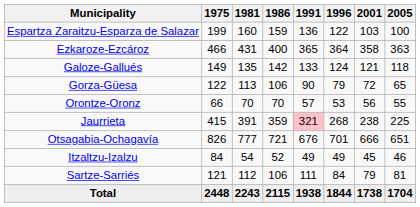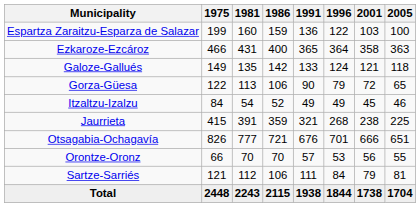 <table class="wikitable" style="text-align:center">
 <tr>
 <th>Municipality</th>
 <th>1975</th>
 <th>1981</th>
 <th>1986</th>
 <th>1991</th>
 <th>1996</th>
 <th>2001</th>
 <th>2005</th>
 </tr>
 <tr>
 <td><a href='#'>Espartza Zaraitzu-Esparza de Salazar</a></td>
 <td>199</td>
 <td>160</td>
 <td>159</td>
 <td>136</td>
 <td>122</td>
 <td>103</td>
 <td>100</td>
 </tr>
 <tr ----->
 <td><a href='#'>Ezkaroze-Ezcároz</a></td>
 <td>466</td>
 <td>431</td>
 <td>400</td>
 <td>365</td>
 <td>364</td>
 <td>358</td>
 <td>363</td>
 </tr>
 <tr ---->
 <td><a href='#'>Galoze-Gallués</a></td>
 <td>149</td>
 <td>135</td>
 <td>142</td>
 <td>133</td>
 <td>124</td>
 <td>121</td>
 <td>118</td>
 </tr>
 <tr ----->
 <td><a href='#'>Gorza-Güesa</a></td>
 <td>122</td>
 <td>113</td>
 <td>106</td>
 <td>90</td>
 <td>79</td>
 <td>72</td>
 <td>65</td>
 </tr>
-<tr ----->
-<td><a href='#'>Orontze-Oronz</a></td>
-<td>66</td>
-<td>70</td>
-<td>70</td>
-<td>57</td>
-<td>53</td>
-<td>56</td>
-<td>55</td>
+<tr ---->
+<td><a href='#'>Itzaltzu-Izalzu</a></td>
+<td>84</td>
+<td>54</td>
+<td>52</td>
+<td>49</td>
+<td>49</td>
+<td>45</td>
+<td>46</td>
 </tr>
 <tr ----->
 <td><a href='#'>Jaurrieta</a></td>
 <td>415</td>
 <td>391</td>
 <td>359</td>
-<td style="background: pink;">321</td>
+<td>321</td>
 <td>268</td>
 <td>238</td>
 <td>225</td>
 </tr>
 <tr ----->
 <td><a href='#'>Otsagabia-Ochagavía</a></td>
 <td>826</td>
 <td>777</td>
 <td>721</td>
 <td>676</td>
 <td>701</td>
 <td>666</td>
 <td>651</td>
 </tr>
-<tr ---->
-<td><a href='#'>Itzaltzu-Izalzu</a></td>
-<td>84</td>
-<td>54</td>
-<td>52</td>
-<td>49</td>
-<td>49</td>
-<td>45</td>
-<td>46</td>
+<tr ----->
+<td><a href='#'>Orontze-Oronz</a></td>
+<td>66</td>
+<td>70</td>
+<td>70</td>
+<td>57</td>
+<td>53</td>
+<td>56</td>
+<td>55</td>
 </tr>
 <tr ----->
 <td><a href='#'>Sartze-Sarriés</a></td>
 <td>121</td>
 <td>112</td>
 <td>106</td>
 <td>111</td>
 <td>84</td>
 <td>79</td>
 <td>81</td>
 </tr>
 <tr style="background:#EFEFEF; font-weight:bold">
 <td>Total</td>
 <td>2448</td>
 <td>2243</td>
 <td>2115</td>
 <td>1938</td>
 <td>1844</td>
 <td>1738</td>
 <td>1704</td>
 </tr>
 </table>
